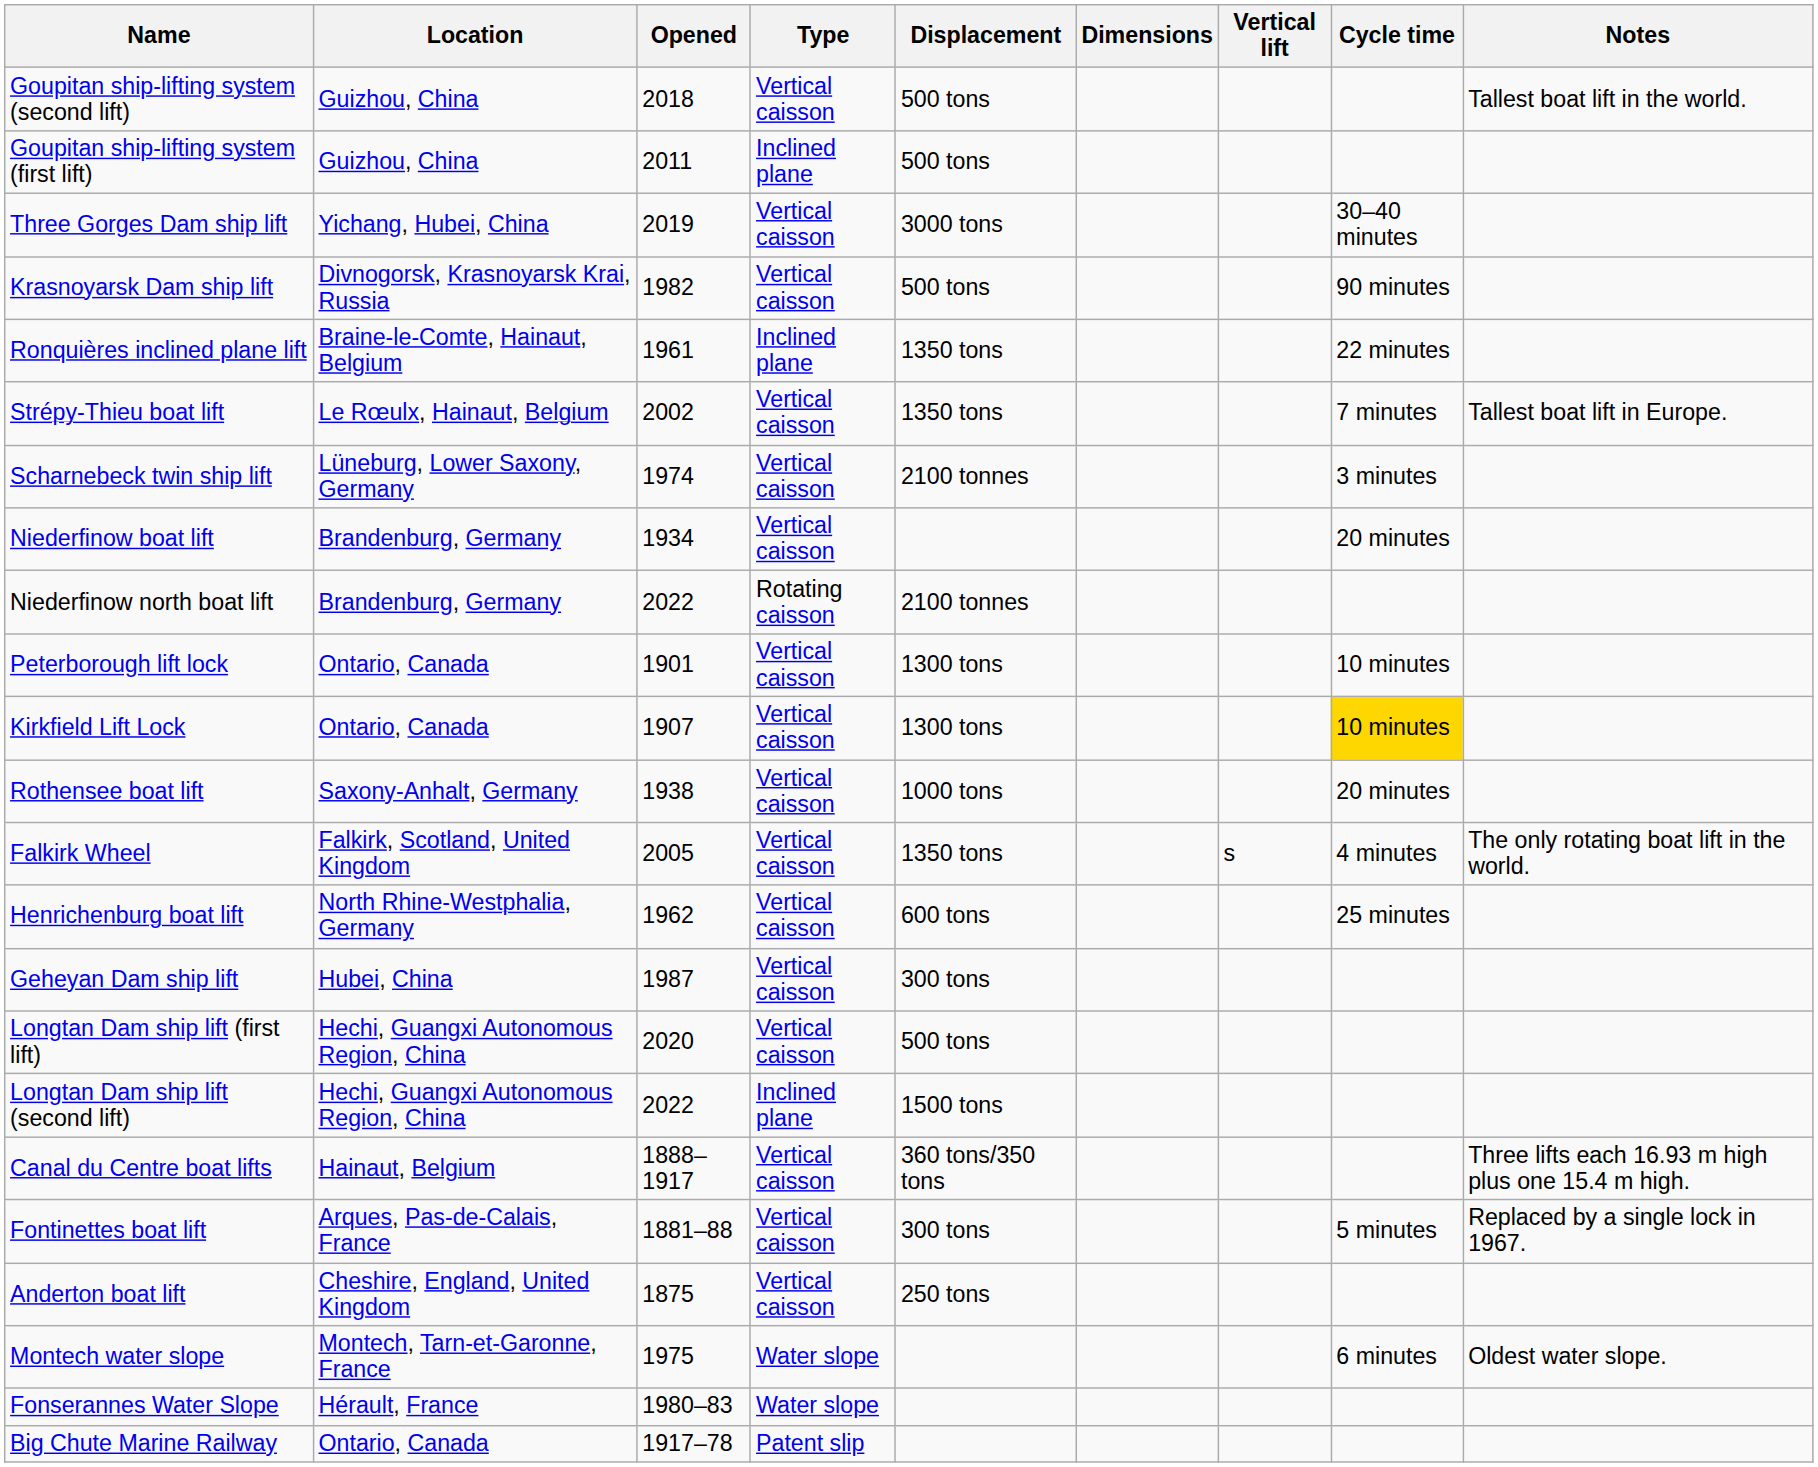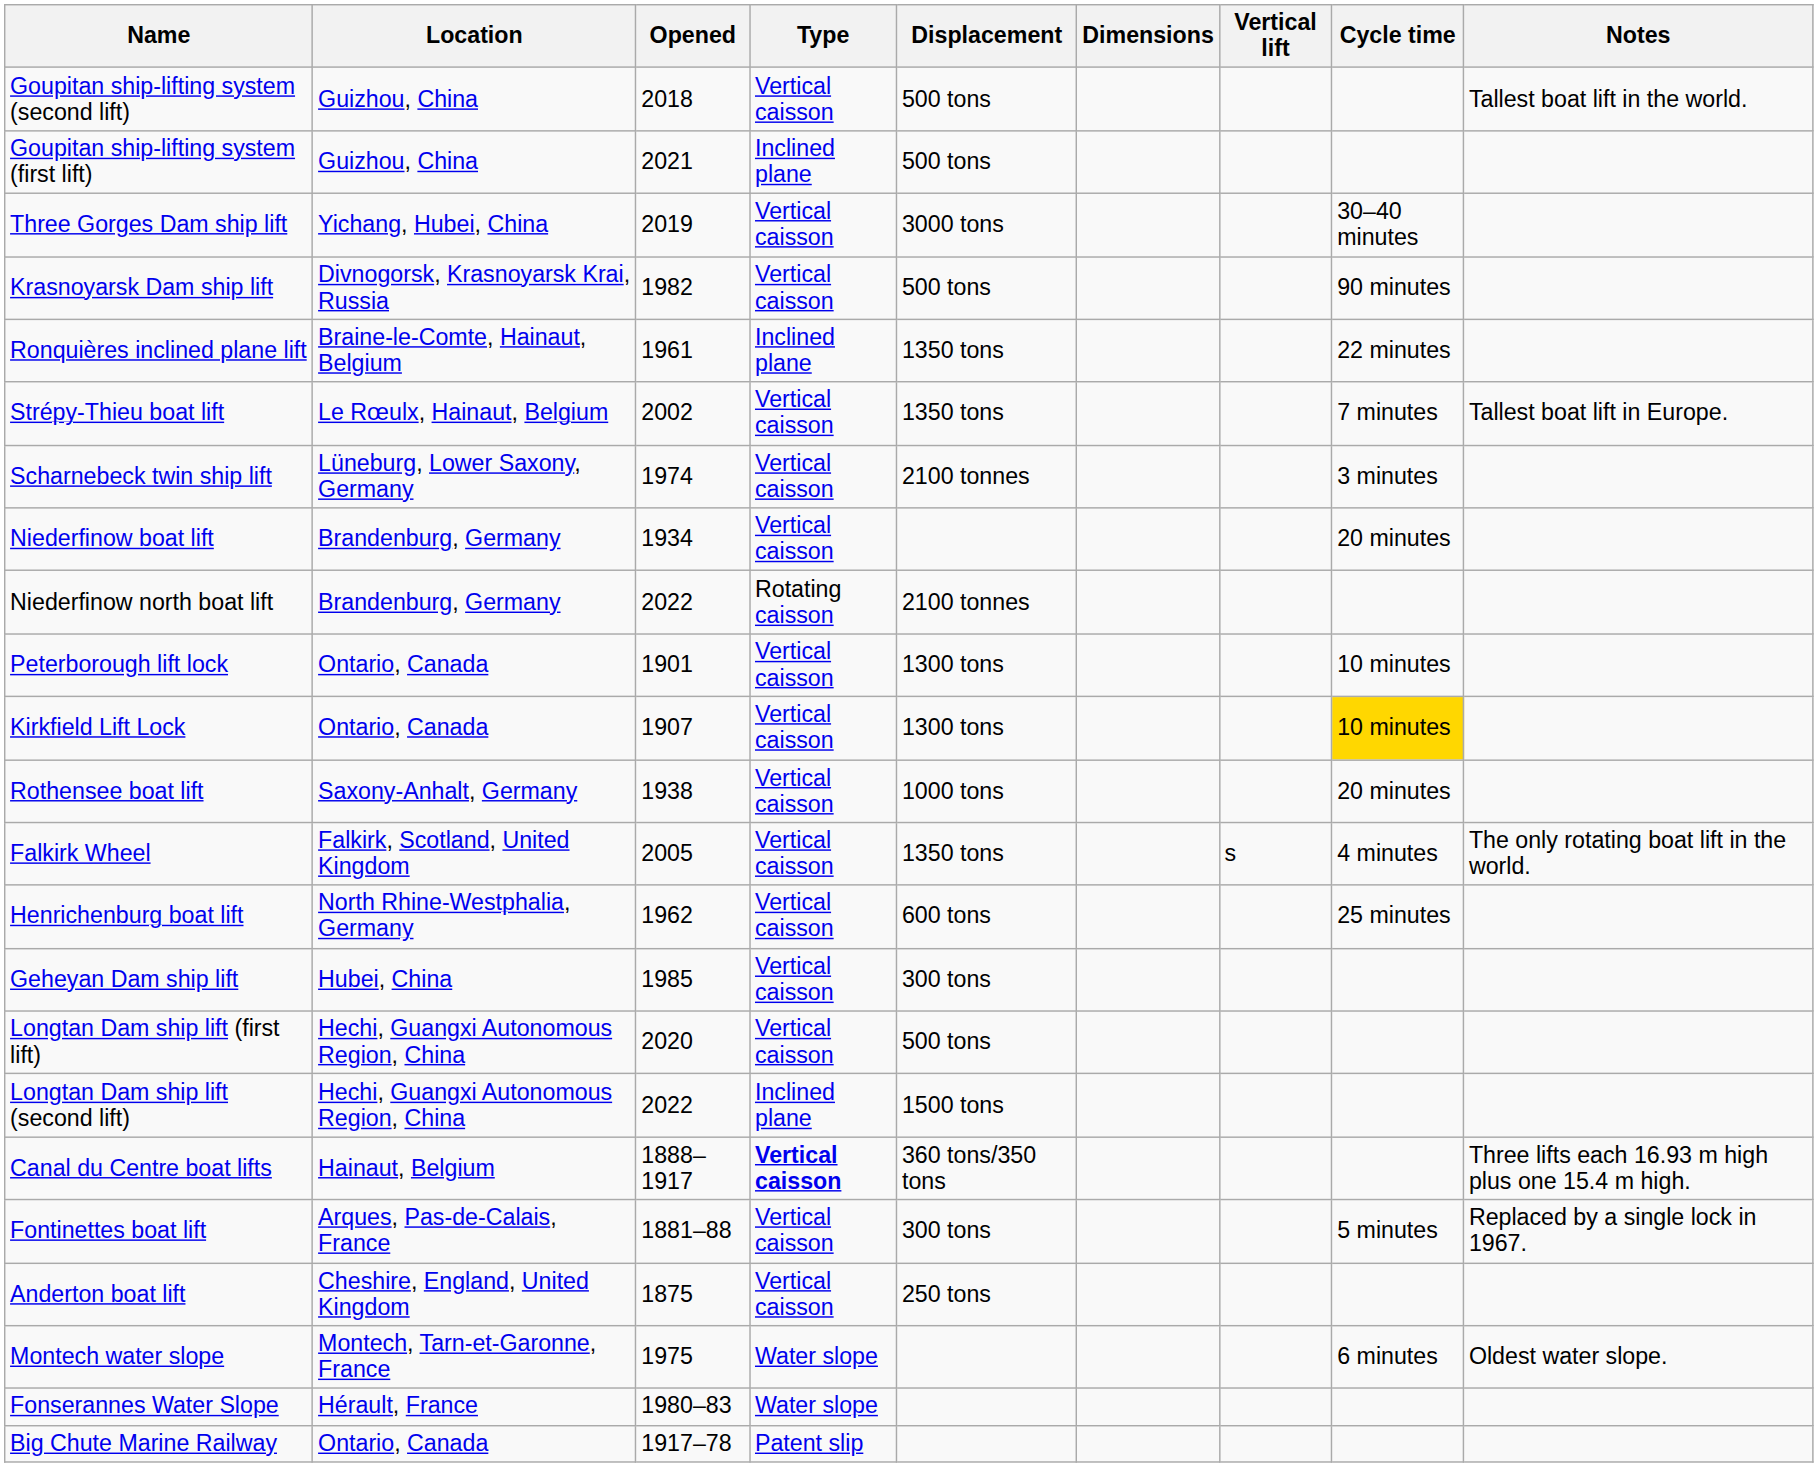 <table class="wikitable sortable">
 <tr>
 <th><strong>Name</strong></th>
 <th><strong>Location</strong></th>
 <th><strong>Opened</strong></th>
 <th>Type</th>
 <th data-sort-type="number"><strong>Displacement</strong></th>
 <th data-sort-type="number"><strong>Dimensions</strong></th>
 <th data-sort-type="number"><strong>Vertical lift</strong></th>
 <th data-sort-type="number"><strong>Cycle time</strong></th>
 <th><strong>Notes</strong></th>
 </tr>
 <tr>
 <td><a href='#'>Goupitan ship-lifting system</a> (second lift)</td>
 <td><a href='#'>Guizhou</a>, <a href='#'>China</a></td>
 <td>2018</td>
 <td><a href='#'>Vertical caisson</a></td>
 <td>500 tons</td>
 <td></td>
 <td></td>
 <td></td>
 <td>Tallest boat lift in the world.</td>
 </tr>
 <tr>
 <td><a href='#'>Goupitan ship-lifting system</a> (first lift)</td>
 <td><a href='#'>Guizhou</a>, <a href='#'>China</a></td>
-<td>2011</td>
+<td>2021</td>
 <td><a href='#'>Inclined plane</a></td>
 <td>500 tons</td>
 <td></td>
 <td></td>
 <td></td>
 <td></td>
 </tr>
 <tr>
 <td><a href='#'>Three Gorges Dam ship lift</a></td>
 <td><a href='#'>Yichang</a>, <a href='#'>Hubei</a>, <a href='#'>China</a></td>
 <td>2019</td>
 <td><a href='#'>Vertical caisson</a></td>
 <td>3000 tons</td>
 <td></td>
 <td></td>
 <td>30–40 minutes</td>
 <td></td>
 </tr>
 <tr>
 <td><a href='#'>Krasnoyarsk Dam ship lift</a></td>
 <td><a href='#'>Divnogorsk</a>, <a href='#'>Krasnoyarsk Krai</a>, <a href='#'>Russia</a></td>
 <td>1982</td>
 <td><a href='#'>Vertical caisson</a></td>
 <td>500 tons</td>
 <td></td>
 <td></td>
 <td>90 minutes</td>
 <td></td>
 </tr>
 <tr>
 <td><a href='#'>Ronquières inclined plane lift</a></td>
 <td><a href='#'>Braine-le-Comte</a>, <a href='#'>Hainaut</a>, <a href='#'>Belgium</a></td>
 <td>1961</td>
 <td><a href='#'>Inclined plane</a></td>
 <td>1350 tons</td>
 <td></td>
 <td></td>
 <td>22 minutes</td>
 <td></td>
 </tr>
 <tr>
 <td><a href='#'>Strépy-Thieu boat lift</a></td>
 <td><a href='#'>Le Rœulx</a>, <a href='#'>Hainaut</a>, <a href='#'>Belgium</a></td>
 <td>2002</td>
 <td><a href='#'>Vertical caisson</a></td>
 <td>1350 tons</td>
 <td></td>
 <td></td>
 <td>7 minutes</td>
 <td>Tallest boat lift in Europe.</td>
 </tr>
 <tr>
 <td><a href='#'>Scharnebeck twin ship lift</a></td>
 <td><a href='#'>Lüneburg</a>, <a href='#'>Lower Saxony</a>, <a href='#'>Germany</a></td>
 <td>1974</td>
 <td><a href='#'>Vertical caisson</a></td>
 <td>2100 tonnes</td>
 <td></td>
 <td></td>
 <td>3 minutes</td>
 <td></td>
 </tr>
 <tr>
 <td><a href='#'>Niederfinow boat lift</a></td>
 <td><a href='#'>Brandenburg</a>, <a href='#'>Germany</a></td>
 <td>1934</td>
 <td><a href='#'>Vertical caisson</a></td>
 <td></td>
 <td></td>
 <td></td>
 <td>20 minutes</td>
 <td></td>
 </tr>
 <tr>
 <td>Niederfinow north boat lift</td>
 <td><a href='#'>Brandenburg</a>, <a href='#'>Germany</a></td>
 <td>2022</td>
 <td>Rotating <a href='#'>caisson</a></td>
 <td>2100 tonnes</td>
 <td></td>
 <td></td>
 <td></td>
 <td></td>
 </tr>
 <tr>
 <td><a href='#'>Peterborough lift lock</a></td>
 <td><a href='#'>Ontario</a>, <a href='#'>Canada</a></td>
 <td>1901</td>
 <td><a href='#'>Vertical caisson</a></td>
 <td>1300 tons</td>
 <td></td>
 <td></td>
 <td>10 minutes</td>
 <td></td>
 </tr>
 <tr>
 <td><a href='#'>Kirkfield Lift Lock</a></td>
 <td><a href='#'>Ontario</a>, <a href='#'>Canada</a></td>
 <td>1907</td>
 <td><a href='#'>Vertical caisson</a></td>
 <td>1300 tons</td>
 <td></td>
 <td></td>
 <td style="background: gold;">10 minutes</td>
 <td></td>
 </tr>
 <tr>
 <td><a href='#'>Rothensee boat lift</a></td>
 <td><a href='#'>Saxony-Anhalt</a>, <a href='#'>Germany</a></td>
 <td>1938</td>
 <td><a href='#'>Vertical caisson</a></td>
 <td>1000 tons</td>
 <td></td>
 <td></td>
 <td>20 minutes</td>
 <td></td>
 </tr>
 <tr>
 <td><a href='#'>Falkirk Wheel</a></td>
 <td><a href='#'>Falkirk</a>, <a href='#'>Scotland</a>, <a href='#'>United Kingdom</a></td>
 <td>2005</td>
 <td><a href='#'>Vertical caisson</a></td>
 <td>1350 tons</td>
 <td></td>
 <td>s</td>
 <td>4 minutes</td>
 <td>The only rotating boat lift in the world.</td>
 </tr>
 <tr>
 <td><a href='#'>Henrichenburg boat lift</a></td>
 <td><a href='#'>North Rhine-Westphalia</a>, <a href='#'>Germany</a></td>
 <td>1962</td>
 <td><a href='#'>Vertical caisson</a></td>
 <td>600 tons</td>
 <td></td>
 <td></td>
 <td>25 minutes</td>
 <td></td>
 </tr>
 <tr>
 <td><a href='#'>Geheyan Dam ship lift</a></td>
 <td><a href='#'>Hubei</a>, <a href='#'>China</a></td>
-<td>1987</td>
+<td>1985</td>
 <td><a href='#'>Vertical caisson</a></td>
 <td>300 tons</td>
 <td></td>
 <td></td>
 <td></td>
 <td></td>
 </tr>
 <tr>
 <td><a href='#'>Longtan Dam ship lift</a> (first lift)</td>
 <td><a href='#'>Hechi</a>, <a href='#'>Guangxi Autonomous Region</a>, <a href='#'>China</a></td>
 <td>2020</td>
 <td><a href='#'>Vertical caisson</a></td>
 <td>500 tons</td>
 <td></td>
 <td></td>
 <td></td>
 <td></td>
 </tr>
 <tr>
 <td><a href='#'>Longtan Dam ship lift</a> (second lift)</td>
 <td><a href='#'>Hechi</a>, <a href='#'>Guangxi Autonomous Region</a>, <a href='#'>China</a></td>
 <td>2022</td>
 <td><a href='#'>Inclined plane</a></td>
 <td>1500 tons</td>
 <td></td>
 <td></td>
 <td></td>
 <td></td>
 </tr>
 <tr>
 <td><a href='#'>Canal du Centre boat lifts</a></td>
 <td><a href='#'>Hainaut</a>, <a href='#'>Belgium</a></td>
 <td>1888–1917</td>
-<td><a href='#'>Vertical caisson</a></td>
+<td><strong><a href='#'>Vertical caisson</a></strong></td>
 <td>360 tons/350 tons</td>
 <td></td>
 <td></td>
 <td></td>
 <td>Three lifts each 16.93 m high plus one 15.4 m high.</td>
 </tr>
 <tr>
 <td><a href='#'>Fontinettes boat lift</a></td>
 <td><a href='#'>Arques</a>, <a href='#'>Pas-de-Calais</a>, <a href='#'>France</a></td>
 <td>1881–88</td>
 <td><a href='#'>Vertical caisson</a></td>
 <td>300 tons</td>
 <td></td>
 <td></td>
 <td>5 minutes</td>
 <td>Replaced by a single lock in 1967.</td>
 </tr>
 <tr>
 <td><a href='#'>Anderton boat lift</a></td>
 <td><a href='#'>Cheshire</a>, <a href='#'>England</a>, <a href='#'>United Kingdom</a></td>
 <td>1875</td>
 <td><a href='#'>Vertical caisson</a></td>
 <td>250 tons</td>
 <td></td>
 <td></td>
 <td></td>
 <td></td>
 </tr>
 <tr>
 <td><a href='#'>Montech water slope</a></td>
 <td><a href='#'>Montech</a>, <a href='#'>Tarn-et-Garonne</a>, <a href='#'>France</a></td>
 <td>1975</td>
 <td><a href='#'>Water slope</a></td>
 <td></td>
 <td></td>
 <td></td>
 <td>6 minutes</td>
 <td>Oldest water slope.</td>
 </tr>
 <tr>
 <td><a href='#'>Fonserannes Water Slope</a></td>
 <td><a href='#'>Hérault</a>, <a href='#'>France</a></td>
 <td>1980–83</td>
 <td><a href='#'>Water slope</a></td>
 <td></td>
 <td></td>
 <td></td>
 <td></td>
 <td></td>
 </tr>
 <tr>
 <td><a href='#'>Big Chute Marine Railway</a></td>
 <td><a href='#'>Ontario</a>, <a href='#'>Canada</a></td>
 <td>1917–78</td>
 <td><a href='#'>Patent slip</a></td>
 <td></td>
 <td></td>
 <td></td>
 <td></td>
 <td></td>
 </tr>
 </table>
